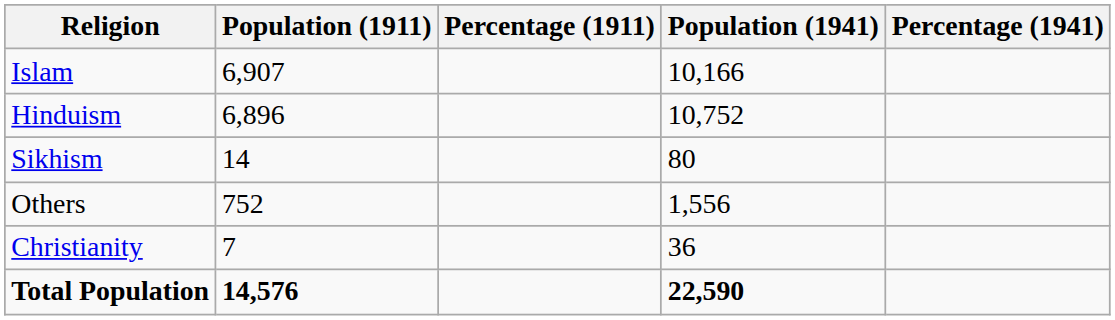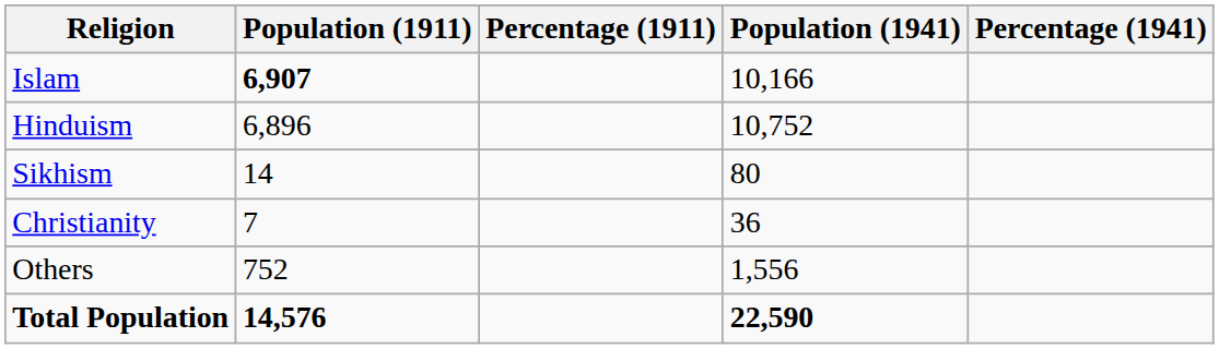 <table class="wikitable sortable">
 <tr>
 <th>Religion</th>
 <th>Population (1911)</th>
 <th>Percentage (1911)</th>
 <th>Population (1941)</th>
 <th>Percentage (1941)</th>
 </tr>
 <tr>
 <td><a href='#'>Islam</a> </td>
-<td>6,907</td>
+<td><strong>6,907</strong></td>
 <td></td>
 <td>10,166</td>
 <td></td>
 </tr>
 <tr>
 <td><a href='#'>Hinduism</a> </td>
 <td>6,896</td>
 <td></td>
 <td>10,752</td>
 <td></td>
 </tr>
 <tr>
 <td><a href='#'>Sikhism</a> </td>
 <td>14</td>
 <td></td>
 <td>80</td>
 <td></td>
 </tr>
 <tr>
+<td><a href='#'>Christianity</a> </td>
+<td>7</td>
+<td></td>
+<td>36</td>
+<td></td>
+</tr>
+<tr>
 <td>Others </td>
 <td>752</td>
 <td></td>
 <td>1,556</td>
-<td></td>
-</tr>
-<tr>
-<td><a href='#'>Christianity</a> </td>
-<td>7</td>
-<td></td>
-<td>36</td>
 <td></td>
 </tr>
 <tr>
 <td><strong>Total Population</strong></td>
 <td><strong>14,576</strong></td>
 <td><strong></strong></td>
 <td><strong>22,590</strong></td>
 <td><strong></strong></td>
 </tr>
 </table>
